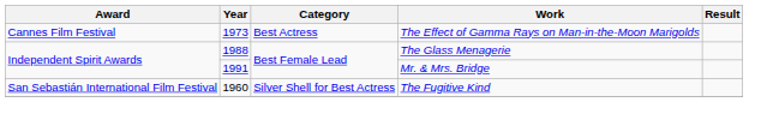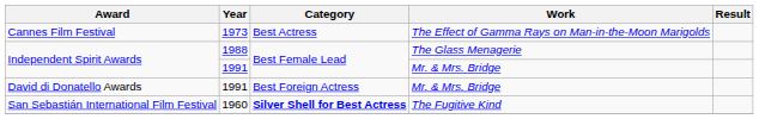 <table class="wikitable unsortable">
 <tr align="center">
 <th>Award</th>
 <th>Year</th>
 <th>Category</th>
 <th>Work</th>
 <th>Result</th>
 </tr>
 <tr>
 <td><a href='#'>Cannes Film Festival</a></td>
 <td><a href='#'>1973</a></td>
 <td><a href='#'>Best Actress</a></td>
 <td><em><a href='#'>The Effect of Gamma Rays on Man-in-the-Moon Marigolds</a></em></td>
 <td></td>
 </tr>
 <tr>
 <td rowspan=2><a href='#'>Independent Spirit Awards</a></td>
 <td><a href='#'>1988</a></td>
 <td rowspan=2><a href='#'>Best Female Lead</a></td>
 <td><em><a href='#'>The Glass Menagerie</a></em></td>
 <td></td>
 </tr>
 <tr>
 <td><a href='#'>1991</a></td>
 <td><em><a href='#'>Mr. & Mrs. Bridge</a></em></td>
 <td></td>
 </tr>
 <tr>
+<td><a href='#'>David di Donatello</a> Awards</td>
+<td>1991</td>
+<td><a href='#'>Best Foreign Actress</a></td>
+<td><em><a href='#'>Mr. & Mrs. Bridge</a></em></td>
+<td></td>
+</tr>
+<tr>
 <td><a href='#'>San Sebastián International Film Festival</a></td>
 <td>1960</td>
-<td><a href='#'>Silver Shell for Best Actress</a></td>
+<td><strong><a href='#'>Silver Shell for Best Actress</a></strong></td>
 <td><em><a href='#'>The Fugitive Kind</a></em></td>
 <td></td>
 </tr>
 <tr>
 </tr>
 </table>
